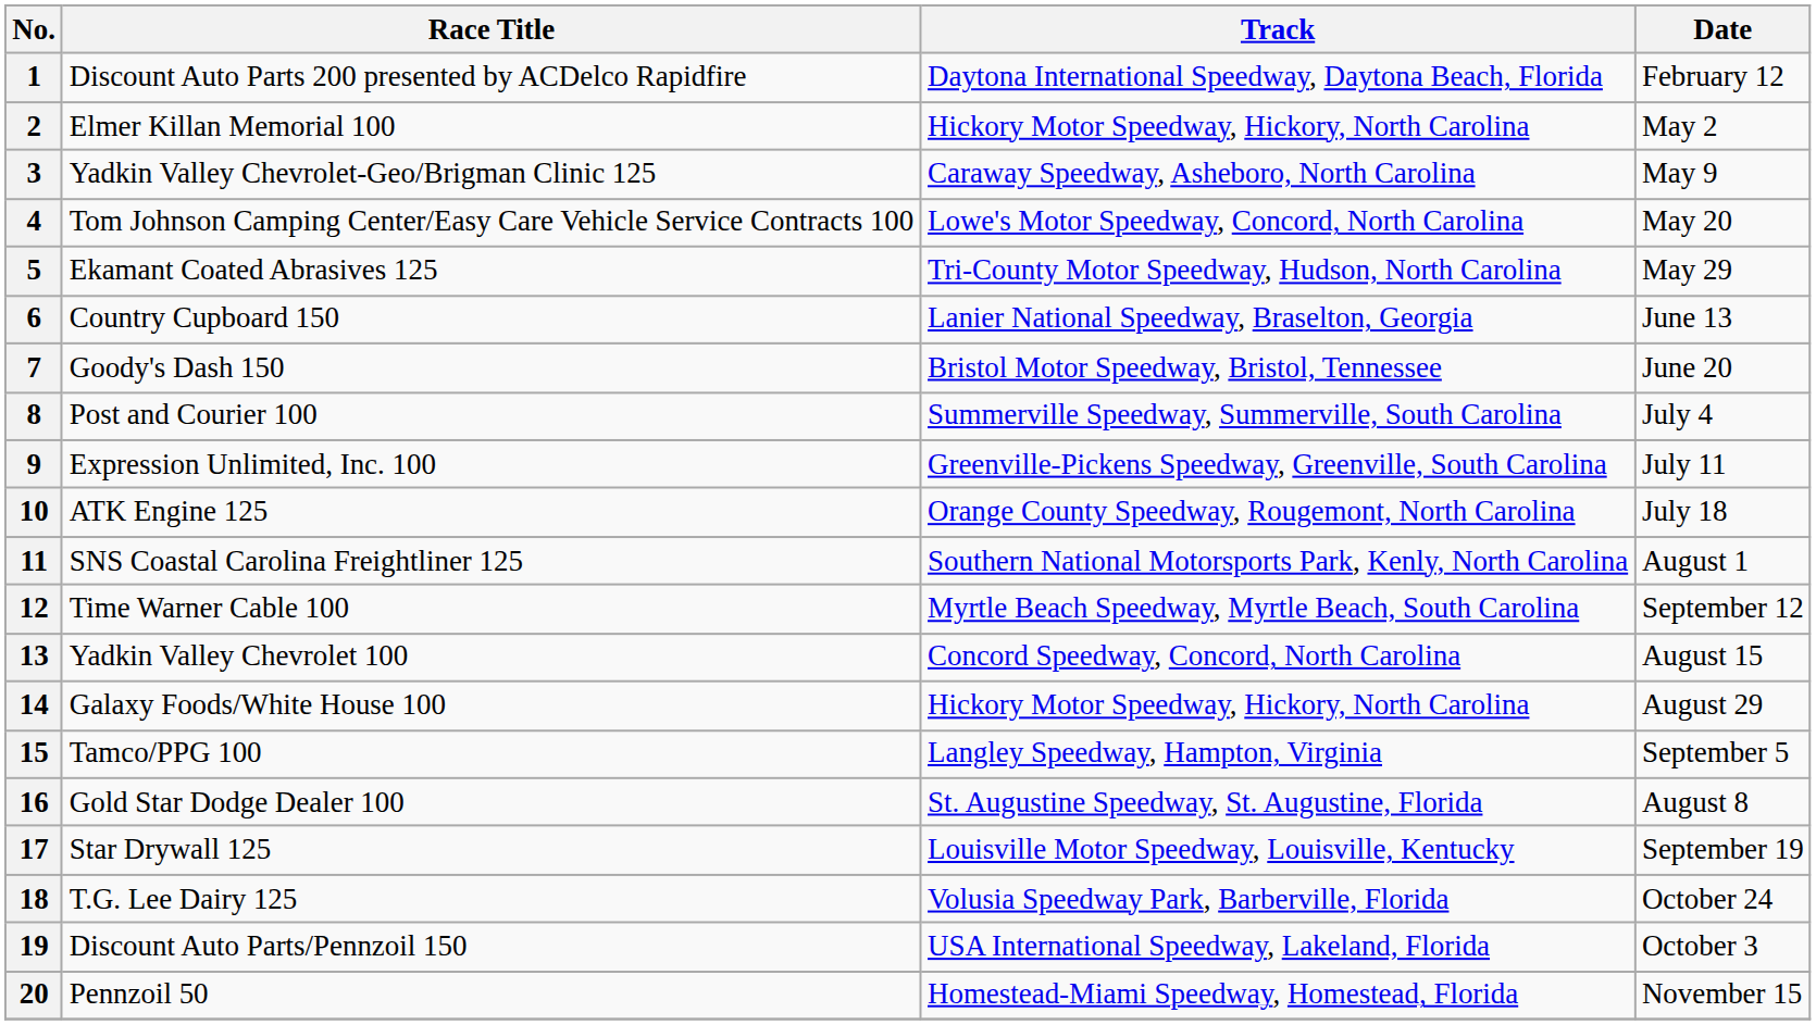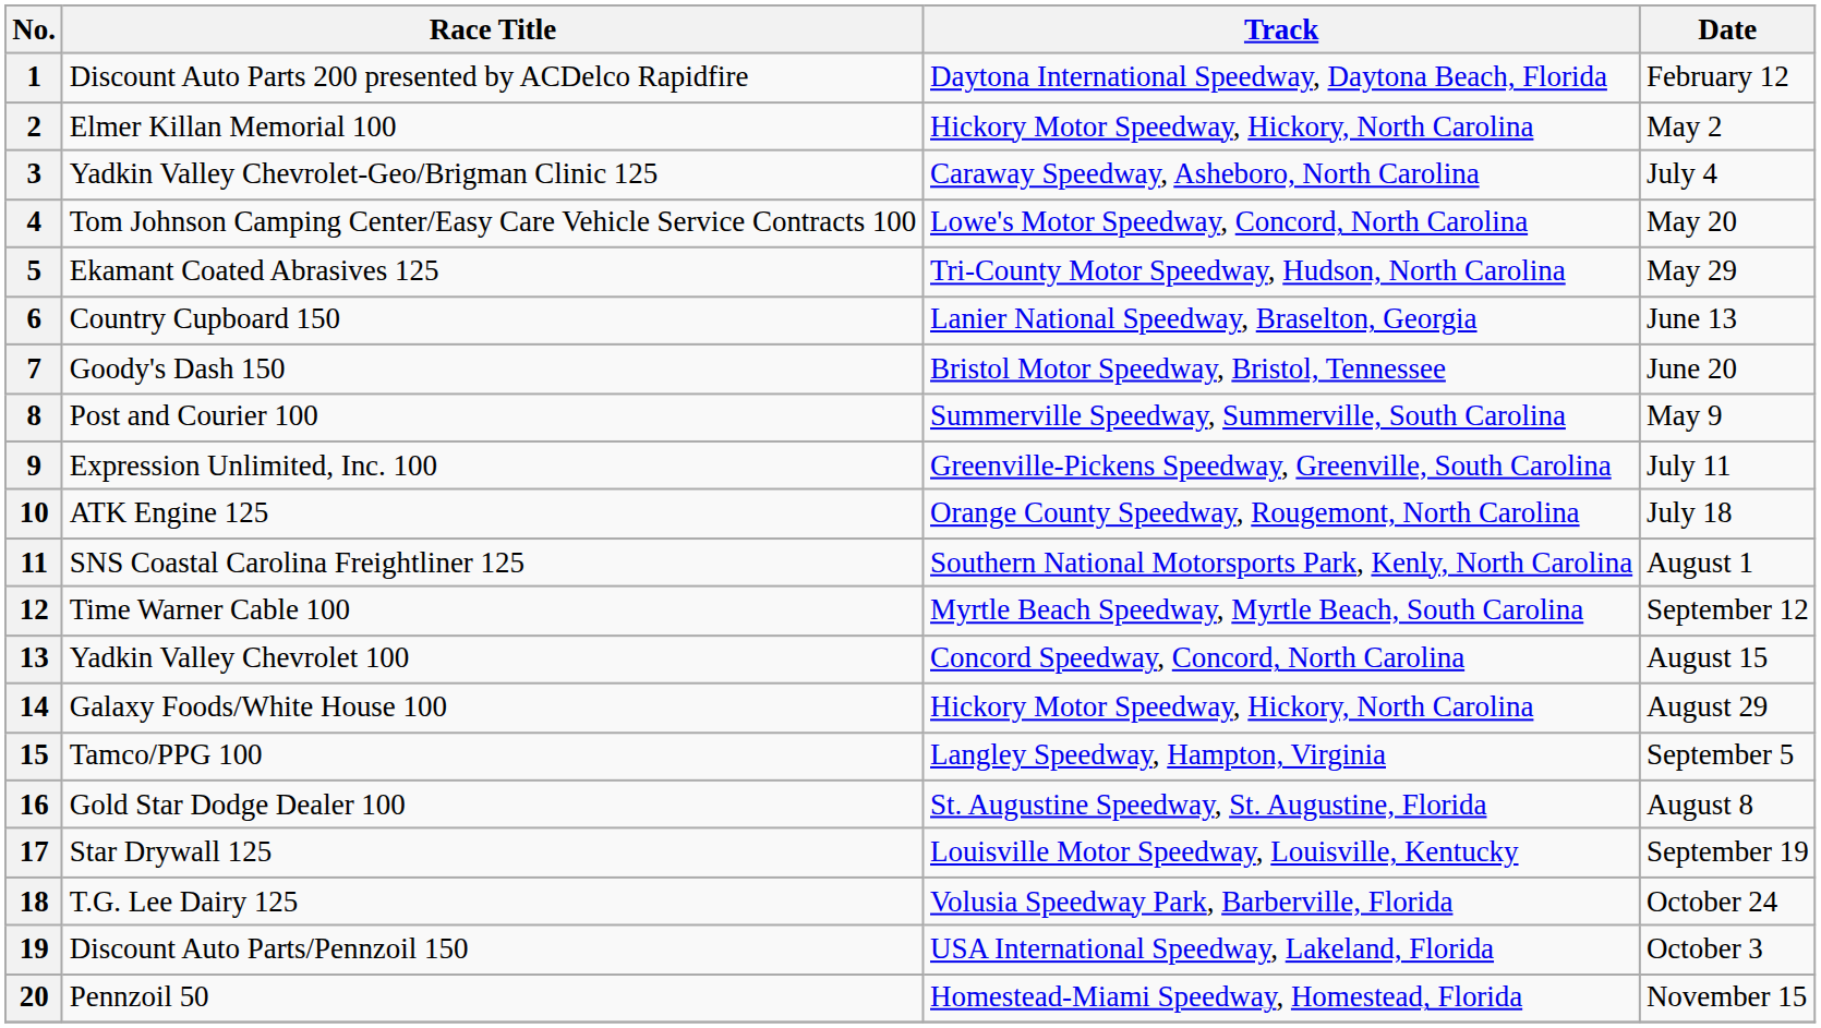 <table class="wikitable" style="font-size:85%;">
 <tr>
 <th>No.</th>
 <th>Race Title</th>
 <th><a href='#'>Track</a></th>
 <th>Date</th>
 </tr>
 <tr>
 <th>1</th>
 <td>Discount Auto Parts 200 presented by ACDelco Rapidfire</td>
 <td><a href='#'>Daytona International Speedway</a>, <a href='#'>Daytona Beach, Florida</a></td>
 <td>February 12</td>
 </tr>
 <tr>
 <th>2</th>
 <td>Elmer Killan Memorial 100</td>
 <td><a href='#'>Hickory Motor Speedway</a>, <a href='#'>Hickory, North Carolina</a></td>
 <td>May 2</td>
 </tr>
 <tr>
 <th>3</th>
 <td>Yadkin Valley Chevrolet-Geo/Brigman Clinic 125</td>
 <td><a href='#'>Caraway Speedway</a>, <a href='#'>Asheboro, North Carolina</a></td>
-<td>May 9</td>
+<td>July 4</td>
 </tr>
 <tr>
 <th>4</th>
 <td>Tom Johnson Camping Center/Easy Care Vehicle Service Contracts 100</td>
 <td><a href='#'>Lowe's Motor Speedway</a>, <a href='#'>Concord, North Carolina</a></td>
 <td>May 20</td>
 </tr>
 <tr>
 <th>5</th>
 <td>Ekamant Coated Abrasives 125</td>
 <td><a href='#'>Tri-County Motor Speedway</a>, <a href='#'>Hudson, North Carolina</a></td>
 <td>May 29</td>
 </tr>
 <tr>
 <th>6</th>
 <td>Country Cupboard 150</td>
 <td><a href='#'>Lanier National Speedway</a>, <a href='#'>Braselton, Georgia</a></td>
 <td>June 13</td>
 </tr>
 <tr>
 <th>7</th>
 <td>Goody's Dash 150</td>
 <td><a href='#'>Bristol Motor Speedway</a>, <a href='#'>Bristol, Tennessee</a></td>
 <td>June 20</td>
 </tr>
 <tr>
 <th>8</th>
 <td>Post and Courier 100</td>
 <td><a href='#'>Summerville Speedway</a>, <a href='#'>Summerville, South Carolina</a></td>
-<td>July 4</td>
+<td>May 9</td>
 </tr>
 <tr>
 <th>9</th>
 <td>Expression Unlimited, Inc. 100</td>
 <td><a href='#'>Greenville-Pickens Speedway</a>, <a href='#'>Greenville, South Carolina</a></td>
 <td>July 11</td>
 </tr>
 <tr>
 <th>10</th>
 <td>ATK Engine 125</td>
 <td><a href='#'>Orange County Speedway</a>, <a href='#'>Rougemont, North Carolina</a></td>
 <td>July 18</td>
 </tr>
 <tr>
 <th>11</th>
 <td>SNS Coastal Carolina Freightliner 125</td>
 <td><a href='#'>Southern National Motorsports Park</a>, <a href='#'>Kenly, North Carolina</a></td>
 <td>August 1</td>
 </tr>
 <tr>
 <th>12</th>
 <td>Time Warner Cable 100</td>
 <td><a href='#'>Myrtle Beach Speedway</a>, <a href='#'>Myrtle Beach, South Carolina</a></td>
 <td>September 12</td>
 </tr>
 <tr>
 <th>13</th>
 <td>Yadkin Valley Chevrolet 100</td>
 <td><a href='#'>Concord Speedway</a>, <a href='#'>Concord, North Carolina</a></td>
 <td>August 15</td>
 </tr>
 <tr>
 <th>14</th>
 <td>Galaxy Foods/White House 100</td>
 <td><a href='#'>Hickory Motor Speedway</a>, <a href='#'>Hickory, North Carolina</a></td>
 <td>August 29</td>
 </tr>
 <tr>
 <th>15</th>
 <td>Tamco/PPG 100</td>
 <td><a href='#'>Langley Speedway</a>, <a href='#'>Hampton, Virginia</a></td>
 <td>September 5</td>
 </tr>
 <tr>
 <th>16</th>
 <td>Gold Star Dodge Dealer 100</td>
 <td><a href='#'>St. Augustine Speedway</a>, <a href='#'>St. Augustine, Florida</a></td>
 <td>August 8</td>
 </tr>
 <tr>
 <th>17</th>
 <td>Star Drywall 125</td>
 <td><a href='#'>Louisville Motor Speedway</a>, <a href='#'>Louisville, Kentucky</a></td>
 <td>September 19</td>
 </tr>
 <tr>
 <th>18</th>
 <td>T.G. Lee Dairy 125</td>
 <td><a href='#'>Volusia Speedway Park</a>, <a href='#'>Barberville, Florida</a></td>
 <td>October 24</td>
 </tr>
 <tr>
 <th>19</th>
 <td>Discount Auto Parts/Pennzoil 150</td>
 <td><a href='#'>USA International Speedway</a>, <a href='#'>Lakeland, Florida</a></td>
 <td>October 3</td>
 </tr>
 <tr>
 <th>20</th>
 <td>Pennzoil 50</td>
 <td><a href='#'>Homestead-Miami Speedway</a>, <a href='#'>Homestead, Florida</a></td>
 <td>November 15</td>
 </tr>
 <tr>
 </tr>
 </table>
